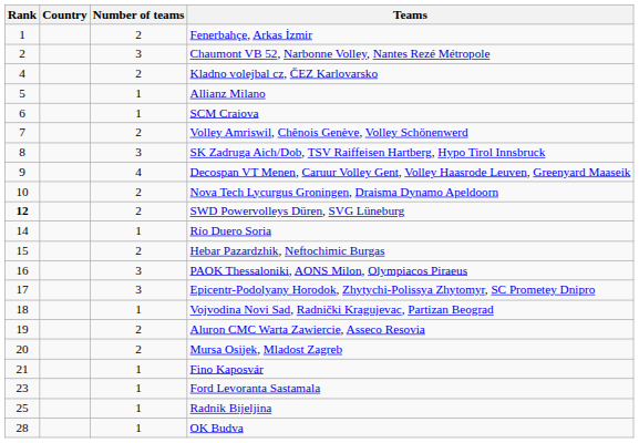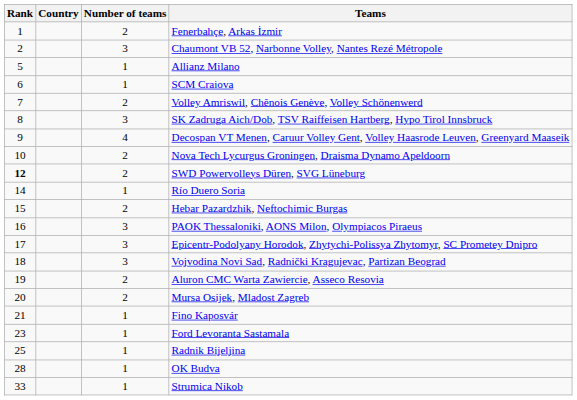 <table class="wikitable" style="text-align:left">
 <tr>
 <th>Rank</th>
 <th>Country</th>
 <th>Number of teams</th>
 <th>Teams</th>
 </tr>
 <tr>
 <td align="center">1</td>
 <td></td>
 <td align="center">2</td>
 <td><a href='#'>Fenerbahçe</a>, <a href='#'>Arkas İzmir</a></td>
 </tr>
 <tr>
 <td align="center">2</td>
 <td></td>
 <td align="center">3</td>
 <td><a href='#'>Chaumont VB 52</a>, <a href='#'>Narbonne Volley</a>, <a href='#'>Nantes Rezé Métropole</a></td>
-</tr>
-<tr>
-<td align="center">4</td>
-<td></td>
-<td align="center">2</td>
-<td><a href='#'>Kladno volejbal cz</a>, <a href='#'>ČEZ Karlovarsko</a></td>
 </tr>
 <tr>
 <td align="center">5</td>
 <td></td>
 <td align="center">1</td>
 <td><a href='#'>Allianz Milano</a></td>
 </tr>
 <tr>
 <td align="center">6</td>
 <td></td>
 <td align="center">1</td>
 <td><a href='#'>SCM Craiova</a></td>
 </tr>
 <tr>
 <td align="center">7</td>
 <td></td>
 <td align="center">2</td>
 <td><a href='#'>Volley Amriswil</a>, <a href='#'>Chênois Genève</a>, <a href='#'>Volley Schönenwerd</a></td>
 </tr>
 <tr>
 <td align="center">8</td>
 <td></td>
 <td align="center">3</td>
 <td><a href='#'>SK Zadruga Aich/Dob</a>, <a href='#'>TSV Raiffeisen Hartberg</a>, <a href='#'>Hypo Tirol Innsbruck</a></td>
 </tr>
 <tr>
 <td align="center">9</td>
 <td></td>
 <td align="center">4</td>
 <td><a href='#'>Decospan VT Menen</a>, <a href='#'>Caruur Volley Gent</a>, <a href='#'>Volley Haasrode Leuven</a>, <a href='#'>Greenyard Maaseik</a></td>
 </tr>
 <tr>
 <td align="center">10</td>
 <td></td>
 <td align="center">2</td>
 <td><a href='#'>Nova Tech Lycurgus Groningen</a>, <a href='#'>Draisma Dynamo Apeldoorn</a></td>
 </tr>
 <tr>
 <td align="center"><strong>12</strong></td>
 <td></td>
 <td align="center">2</td>
 <td><a href='#'>SWD Powervolleys Düren</a>, <a href='#'>SVG Lüneburg</a></td>
 </tr>
 <tr>
 <td align="center">14</td>
 <td></td>
 <td align="center">1</td>
 <td><a href='#'>Río Duero Soria</a></td>
 </tr>
 <tr>
 <td align="center">15</td>
 <td></td>
 <td align="center">2</td>
 <td><a href='#'>Hebar Pazardzhik</a>, <a href='#'>Neftochimic Burgas</a></td>
 </tr>
 <tr>
 <td align="center">16</td>
 <td></td>
 <td align="center">3</td>
 <td><a href='#'>PAOK Thessaloniki</a>, <a href='#'>AONS Milon</a>, <a href='#'>Olympiacos Piraeus</a></td>
 </tr>
 <tr>
 <td align="center">17</td>
 <td></td>
 <td align="center">3</td>
 <td><a href='#'>Epicentr-Podolyany Horodok</a>, <a href='#'>Zhytychi-Polissya Zhytomyr</a>, <a href='#'>SC Prometey Dnipro</a></td>
 </tr>
 <tr>
 <td align="center">18</td>
 <td></td>
-<td align="center">1</td>
+<td align="center">3</td>
 <td><a href='#'>Vojvodina Novi Sad</a>, <a href='#'>Radnički Kragujevac</a>, <a href='#'>Partizan Beograd</a></td>
 </tr>
 <tr>
 <td align="center">19</td>
 <td></td>
 <td align="center">2</td>
 <td><a href='#'>Aluron CMC Warta Zawiercie</a>, <a href='#'>Asseco Resovia</a></td>
 </tr>
 <tr>
 <td align="center">20</td>
 <td></td>
 <td align="center">2</td>
 <td><a href='#'>Mursa Osijek</a>, <a href='#'>Mladost Zagreb</a></td>
 </tr>
 <tr>
 <td align="center">21</td>
 <td></td>
 <td align="center">1</td>
 <td><a href='#'>Fino Kaposvár</a></td>
 </tr>
 <tr>
 <td align="center">23</td>
 <td></td>
 <td align="center">1</td>
 <td><a href='#'>Ford Levoranta Sastamala</a></td>
 </tr>
 <tr>
 <td align="center">25</td>
 <td></td>
 <td align="center">1</td>
 <td><a href='#'>Radnik Bijeljina</a></td>
 </tr>
 <tr>
 <td align="center">28</td>
 <td></td>
 <td align="center">1</td>
 <td><a href='#'>OK Budva</a></td>
 </tr>
+<tr>
+<td align="center">33</td>
+<td></td>
+<td align="center">1</td>
+<td><a href='#'>Strumica Nikob</a></td>
+</tr>
 </table>
